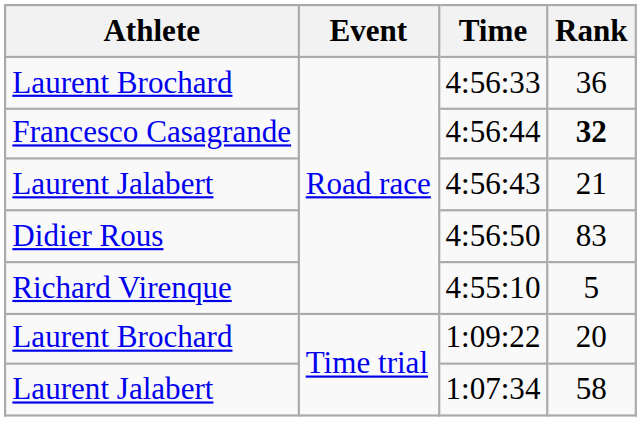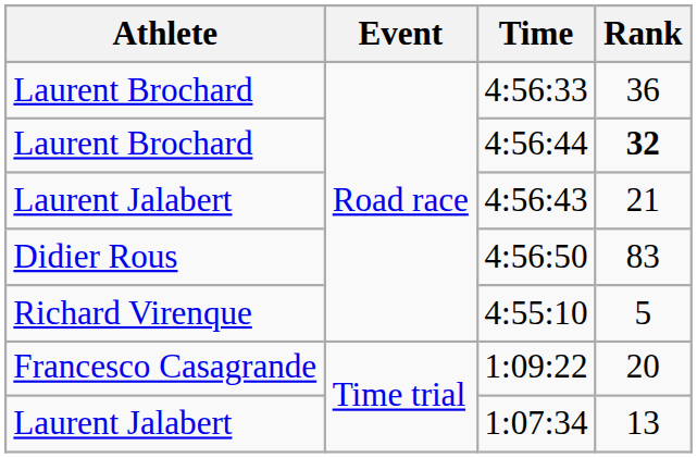 <table class=wikitable style=font-size:90%;text-align:center>
 <tr>
 <th>Athlete</th>
 <th>Event</th>
 <th>Time</th>
 <th>Rank</th>
 </tr>
 <tr>
 <td align=left><a href='#'>Laurent Brochard</a></td>
 <td align=left rowspan=5><a href='#'>Road race</a></td>
 <td>4:56:33</td>
 <td>36</td>
 </tr>
 <tr>
-<td align=left><a href='#'>Francesco Casagrande</a></td>
+<td align=left><a href='#'>Laurent Brochard</a></td>
 <td>4:56:44</td>
 <td><strong>32</strong></td>
 </tr>
 <tr>
 <td align=left><a href='#'>Laurent Jalabert</a></td>
 <td>4:56:43</td>
 <td>21</td>
 </tr>
 <tr>
 <td align=left><a href='#'>Didier Rous</a></td>
 <td>4:56:50</td>
 <td>83</td>
 </tr>
 <tr>
 <td align=left><a href='#'>Richard Virenque</a></td>
 <td>4:55:10</td>
 <td>5</td>
 </tr>
 <tr>
-<td align=left><a href='#'>Laurent Brochard</a></td>
+<td align=left><a href='#'>Francesco Casagrande</a></td>
 <td align=left rowspan=2><a href='#'>Time trial</a></td>
 <td>1:09:22</td>
 <td>20</td>
 </tr>
 <tr>
 <td align=left><a href='#'>Laurent Jalabert</a></td>
 <td>1:07:34</td>
-<td>58</td>
+<td>13</td>
 </tr>
 </table>
